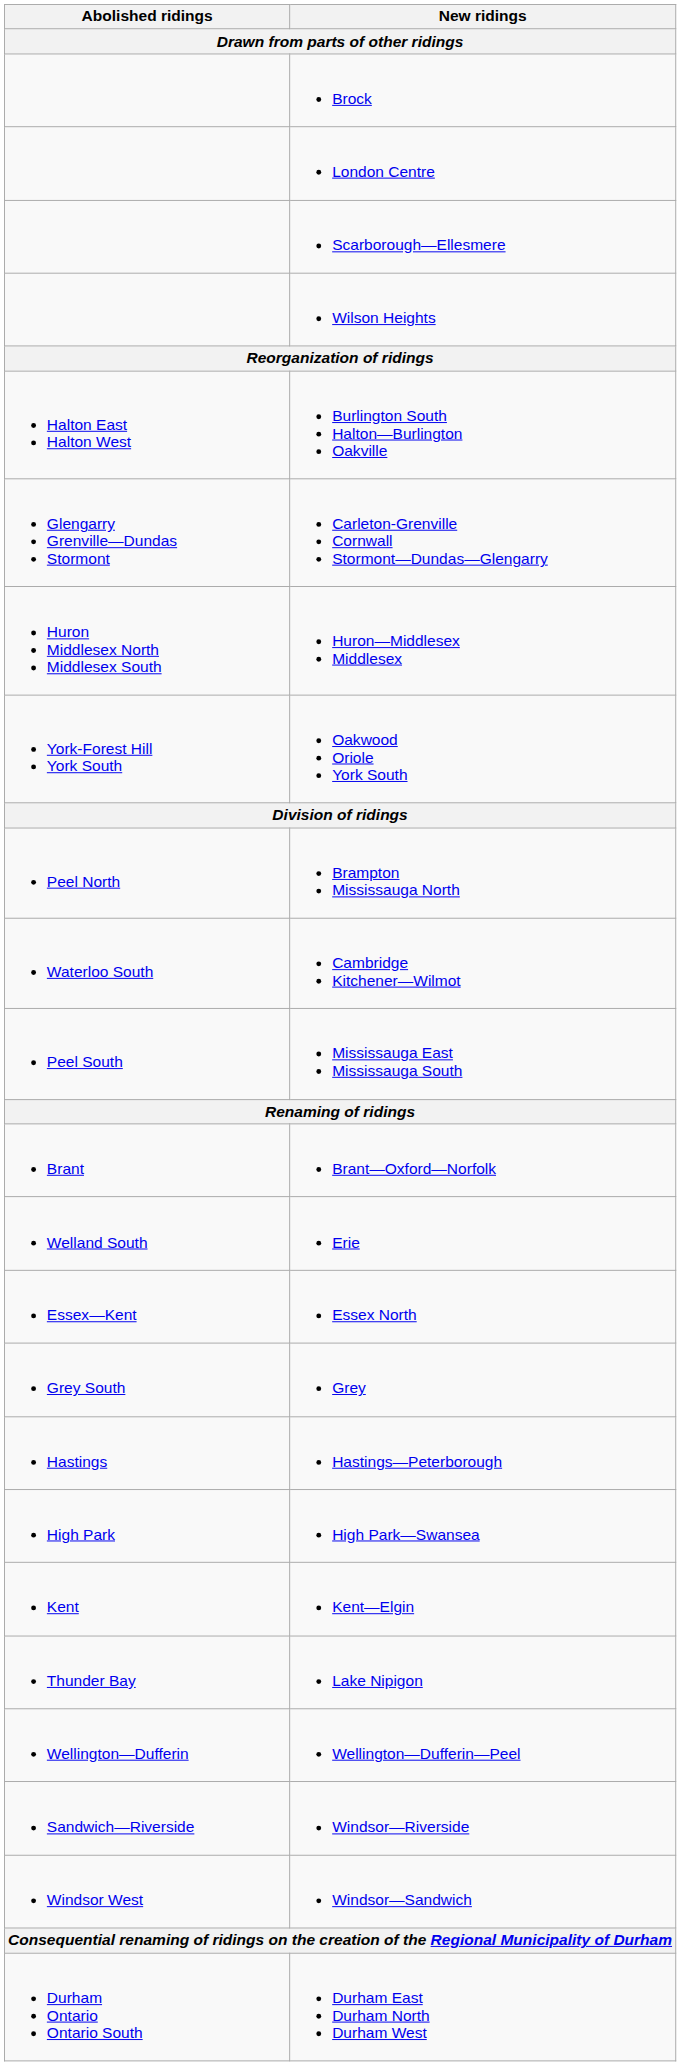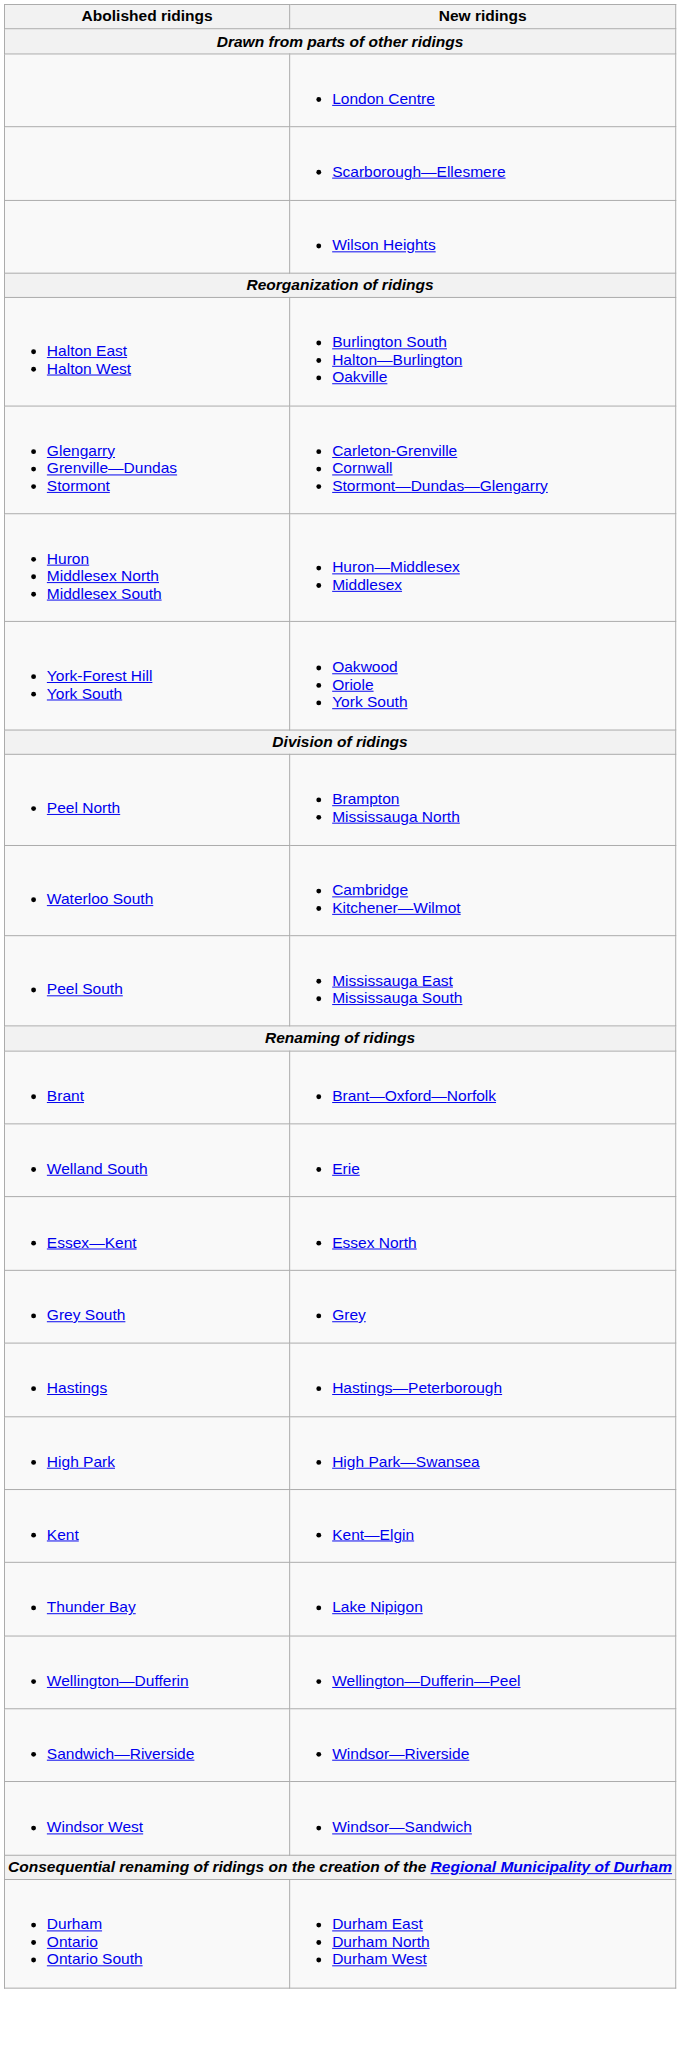 <table class="wikitable">
 <tr>
 <th>Abolished ridings</th>
 <th>New ridings</th>
 </tr>
 <tr>
 <th colspan="2"><em>Drawn from parts of other ridings</em></th>
-</tr>
-<tr>
-<td></td>
-<td><br><ul><li><a href='#'>Brock</a></li></ul></td>
 </tr>
 <tr>
 <td></td>
 <td><br><ul><li><a href='#'>London Centre</a></li></ul></td>
 </tr>
 <tr>
 <td></td>
 <td><br><ul><li><a href='#'>Scarborough—Ellesmere</a></li></ul></td>
 </tr>
 <tr>
 <td></td>
 <td><br><ul><li><a href='#'>Wilson Heights</a></li></ul></td>
 </tr>
 <tr>
 <th colspan="2"><em>Reorganization of ridings</em></th>
 </tr>
 <tr>
 <td><br><ul><li><a href='#'>Halton East</a></li><li><a href='#'>Halton West</a></li></ul></td>
 <td><br><ul><li><a href='#'>Burlington South</a></li><li><a href='#'>Halton—Burlington</a></li><li><a href='#'>Oakville</a></li></ul></td>
 </tr>
 <tr>
 <td><br><ul><li><a href='#'>Glengarry</a></li><li><a href='#'>Grenville—Dundas</a></li><li><a href='#'>Stormont</a></li></ul></td>
 <td><br><ul><li><a href='#'>Carleton-Grenville</a></li><li><a href='#'>Cornwall</a></li><li><a href='#'>Stormont—Dundas—Glengarry</a></li></ul></td>
 </tr>
 <tr>
 <td><br><ul><li><a href='#'>Huron</a></li><li><a href='#'>Middlesex North</a></li><li><a href='#'>Middlesex South</a></li></ul></td>
 <td><br><ul><li><a href='#'>Huron—Middlesex</a></li><li><a href='#'>Middlesex</a></li></ul></td>
 </tr>
 <tr>
 <td><br><ul><li><a href='#'>York-Forest Hill</a></li><li><a href='#'>York South</a></li></ul></td>
 <td><br><ul><li><a href='#'>Oakwood</a></li><li><a href='#'>Oriole</a></li><li><a href='#'>York South</a></li></ul></td>
 </tr>
 <tr>
 <th colspan="2"><em>Division of ridings</em></th>
 </tr>
 <tr>
 <td><br><ul><li><a href='#'>Peel North</a></li></ul></td>
 <td><br><ul><li><a href='#'>Brampton</a></li><li><a href='#'>Mississauga North</a></li></ul></td>
 </tr>
 <tr>
 <td><br><ul><li><a href='#'>Waterloo South</a></li></ul></td>
 <td><br><ul><li><a href='#'>Cambridge</a></li><li><a href='#'>Kitchener—Wilmot</a></li></ul></td>
 </tr>
 <tr>
 <td><br><ul><li><a href='#'>Peel South</a></li></ul></td>
 <td><br><ul><li><a href='#'>Mississauga East</a></li><li><a href='#'>Mississauga South</a></li></ul></td>
 </tr>
 <tr>
 <th colspan="2"><em>Renaming of ridings</em></th>
 </tr>
 <tr>
 <td><br><ul><li><a href='#'>Brant</a></li></ul></td>
 <td><br><ul><li><a href='#'>Brant—Oxford—Norfolk</a></li></ul></td>
 </tr>
 <tr>
 <td><br><ul><li><a href='#'>Welland South</a></li></ul></td>
 <td><br><ul><li><a href='#'>Erie</a></li></ul></td>
 </tr>
 <tr>
 <td><br><ul><li><a href='#'>Essex—Kent</a></li></ul></td>
 <td><br><ul><li><a href='#'>Essex North</a></li></ul></td>
 </tr>
 <tr>
 <td><br><ul><li><a href='#'>Grey South</a></li></ul></td>
 <td><br><ul><li><a href='#'>Grey</a></li></ul></td>
 </tr>
 <tr>
 <td><br><ul><li><a href='#'>Hastings</a></li></ul></td>
 <td><br><ul><li><a href='#'>Hastings—Peterborough</a></li></ul></td>
 </tr>
 <tr>
 <td><br><ul><li><a href='#'>High Park</a></li></ul></td>
 <td><br><ul><li><a href='#'>High Park—Swansea</a></li></ul></td>
 </tr>
 <tr>
 <td><br><ul><li><a href='#'>Kent</a></li></ul></td>
 <td><br><ul><li><a href='#'>Kent—Elgin</a></li></ul></td>
 </tr>
 <tr>
 <td><br><ul><li><a href='#'>Thunder Bay</a></li></ul></td>
 <td><br><ul><li><a href='#'>Lake Nipigon</a></li></ul></td>
 </tr>
 <tr>
 <td><br><ul><li><a href='#'>Wellington—Dufferin</a></li></ul></td>
 <td><br><ul><li><a href='#'>Wellington—Dufferin—Peel</a></li></ul></td>
 </tr>
 <tr>
 <td><br><ul><li><a href='#'>Sandwich—Riverside</a></li></ul></td>
 <td><br><ul><li><a href='#'>Windsor—Riverside</a></li></ul></td>
 </tr>
 <tr>
 <td><br><ul><li><a href='#'>Windsor West</a></li></ul></td>
 <td><br><ul><li><a href='#'>Windsor—Sandwich</a></li></ul></td>
 </tr>
 <tr>
 <th colspan="2"><em>Consequential renaming of ridings on the creation of the <a href='#'>Regional Municipality of Durham</a></em></th>
 </tr>
 <tr>
 <td><br><ul><li><a href='#'>Durham</a></li><li><a href='#'>Ontario</a></li><li><a href='#'>Ontario South</a></li></ul></td>
 <td><br><ul><li><a href='#'>Durham East</a></li><li><a href='#'>Durham North</a></li><li><a href='#'>Durham West</a></li></ul></td>
 </tr>
 </table>
